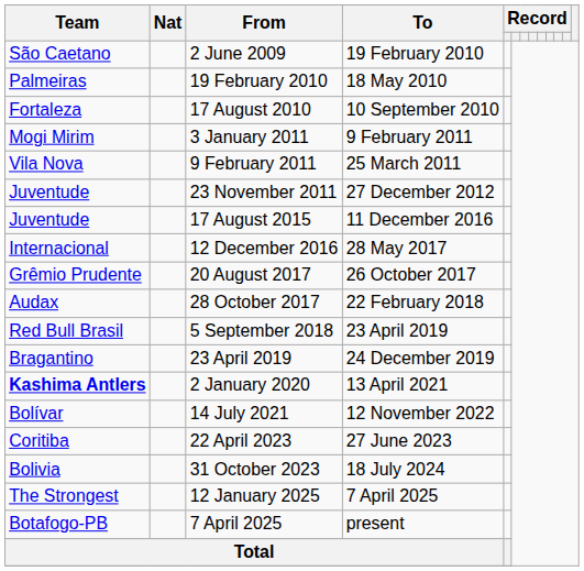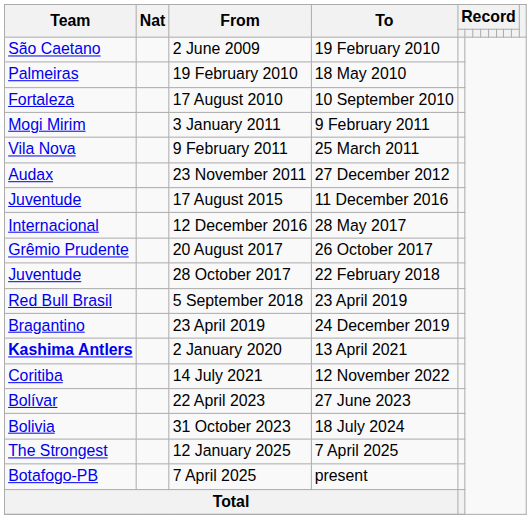 <table class="wikitable" style="text-align:center">
 <tr>
 <th rowspan=2>Team</th>
 <th rowspan=2>Nat</th>
 <th rowspan=2>From</th>
 <th rowspan=2>To</th>
 <th colspan=8>Record</th>
 <th rowspan=2></th>
 </tr>
 <tr>
 <th></th>
 <th></th>
 <th></th>
 <th></th>
 <th></th>
 <th></th>
 <th></th>
 <th></th>
 </tr>
 <tr>
 <td align="left"><a href='#'>São Caetano</a></td>
 <td align="left"></td>
 <td align="left">2 June 2009</td>
 <td align="left">19 February 2010<br></td>
 <td></td>
 </tr>
 <tr>
 <td align="left"><a href='#'>Palmeiras</a></td>
 <td align="left"></td>
 <td align="left">19 February 2010</td>
 <td align="left">18 May 2010<br></td>
 <td></td>
 </tr>
 <tr>
 <td align="left"><a href='#'>Fortaleza</a></td>
 <td align="left"></td>
 <td align="left">17 August 2010</td>
 <td align="left">10 September 2010<br></td>
 <td></td>
 </tr>
 <tr>
 <td align="left"><a href='#'>Mogi Mirim</a></td>
 <td align="left"></td>
 <td align="left">3 January 2011</td>
 <td align="left">9 February 2011<br></td>
 <td></td>
 </tr>
 <tr>
 <td align="left"><a href='#'>Vila Nova</a></td>
 <td align="left"></td>
 <td align="left">9 February 2011</td>
 <td align="left">25 March 2011<br></td>
 <td></td>
 </tr>
 <tr>
-<td align="left"><a href='#'>Juventude</a></td>
+<td align="left"><a href='#'>Audax</a></td>
 <td align="left"></td>
 <td align="left">23 November 2011</td>
 <td align="left">27 December 2012<br></td>
 <td></td>
 </tr>
 <tr>
 <td align="left"><a href='#'>Juventude</a></td>
 <td align="left"></td>
 <td align="left">17 August 2015</td>
 <td align="left">11 December 2016<br></td>
 <td></td>
 </tr>
 <tr>
 <td align="left"><a href='#'>Internacional</a></td>
 <td align="left"></td>
 <td align="left">12 December 2016</td>
 <td align="left">28 May 2017<br></td>
 <td></td>
 </tr>
 <tr>
 <td align="left"><a href='#'>Grêmio Prudente</a></td>
 <td align="left"></td>
 <td align="left">20 August 2017</td>
 <td align="left">26 October 2017<br></td>
 <td></td>
 </tr>
 <tr>
-<td align="left"><a href='#'>Audax</a></td>
+<td align="left"><a href='#'>Juventude</a></td>
 <td align="left"></td>
 <td align="left">28 October 2017</td>
 <td align="left">22 February 2018<br></td>
 <td></td>
 </tr>
 <tr>
 <td align="left"><a href='#'>Red Bull Brasil</a></td>
 <td align="left"></td>
 <td align="left">5 September 2018</td>
 <td align="left">23 April 2019<br></td>
 <td></td>
 </tr>
 <tr>
 <td align="left"><a href='#'>Bragantino</a></td>
 <td align="left"></td>
 <td align="left">23 April 2019</td>
 <td align="left">24 December 2019<br></td>
 <td></td>
 </tr>
 <tr>
 <td align="left"><strong><a href='#'>Kashima Antlers</a></strong></td>
 <td align="left"></td>
 <td align="left">2 January 2020</td>
 <td align="left">13 April 2021<br></td>
 <td></td>
 </tr>
 <tr>
-<td align="left"><a href='#'>Bolívar</a></td>
+<td align="left"><a href='#'>Coritiba</a></td>
 <td align="left"></td>
 <td align="left">14 July 2021</td>
 <td align="left">12 November 2022<br></td>
 <td></td>
 </tr>
 <tr>
-<td align="left"><a href='#'>Coritiba</a></td>
+<td align="left"><a href='#'>Bolívar</a></td>
 <td align="left"></td>
 <td align="left">22 April 2023</td>
 <td align="left">27 June 2023<br></td>
 <td></td>
 </tr>
 <tr>
 <td align="left"><a href='#'>Bolivia</a></td>
 <td align="left"></td>
 <td align="left">31 October 2023</td>
 <td align="left">18 July    2024<br></td>
 <td></td>
 </tr>
 <tr>
 <td align="left"><a href='#'>The Strongest</a></td>
 <td align="left"></td>
 <td align="left">12 January 2025</td>
 <td align="left">7 April 2025<br></td>
 <td></td>
 </tr>
 <tr>
 <td align="left"><a href='#'>Botafogo-PB</a></td>
 <td align="left"></td>
 <td align="left">7 April 2025</td>
 <td align="left">present<br></td>
 <td></td>
 </tr>
 <tr>
 <th colspan="4">Total<br></th>
 <th></th>
 </tr>
 <tr>
 </tr>
 </table>
